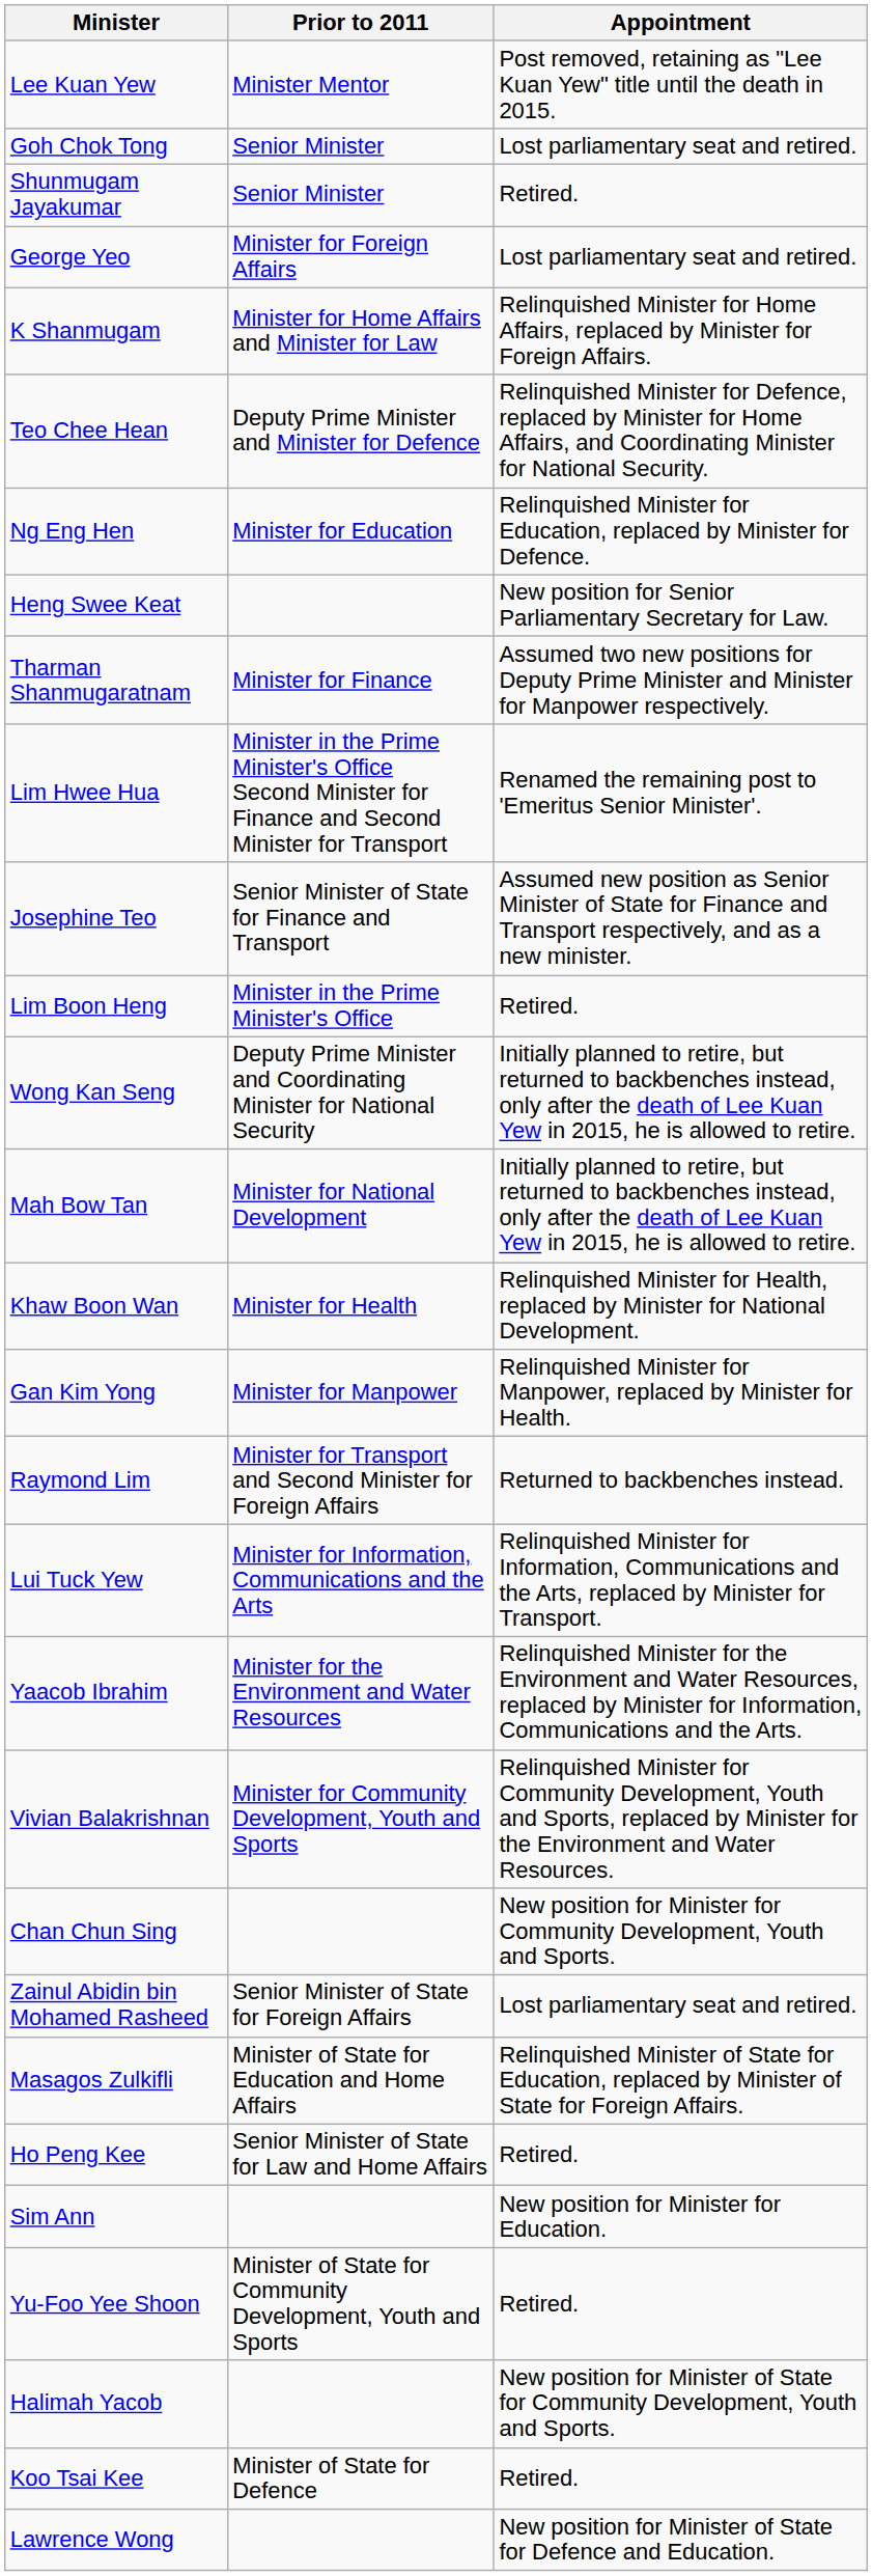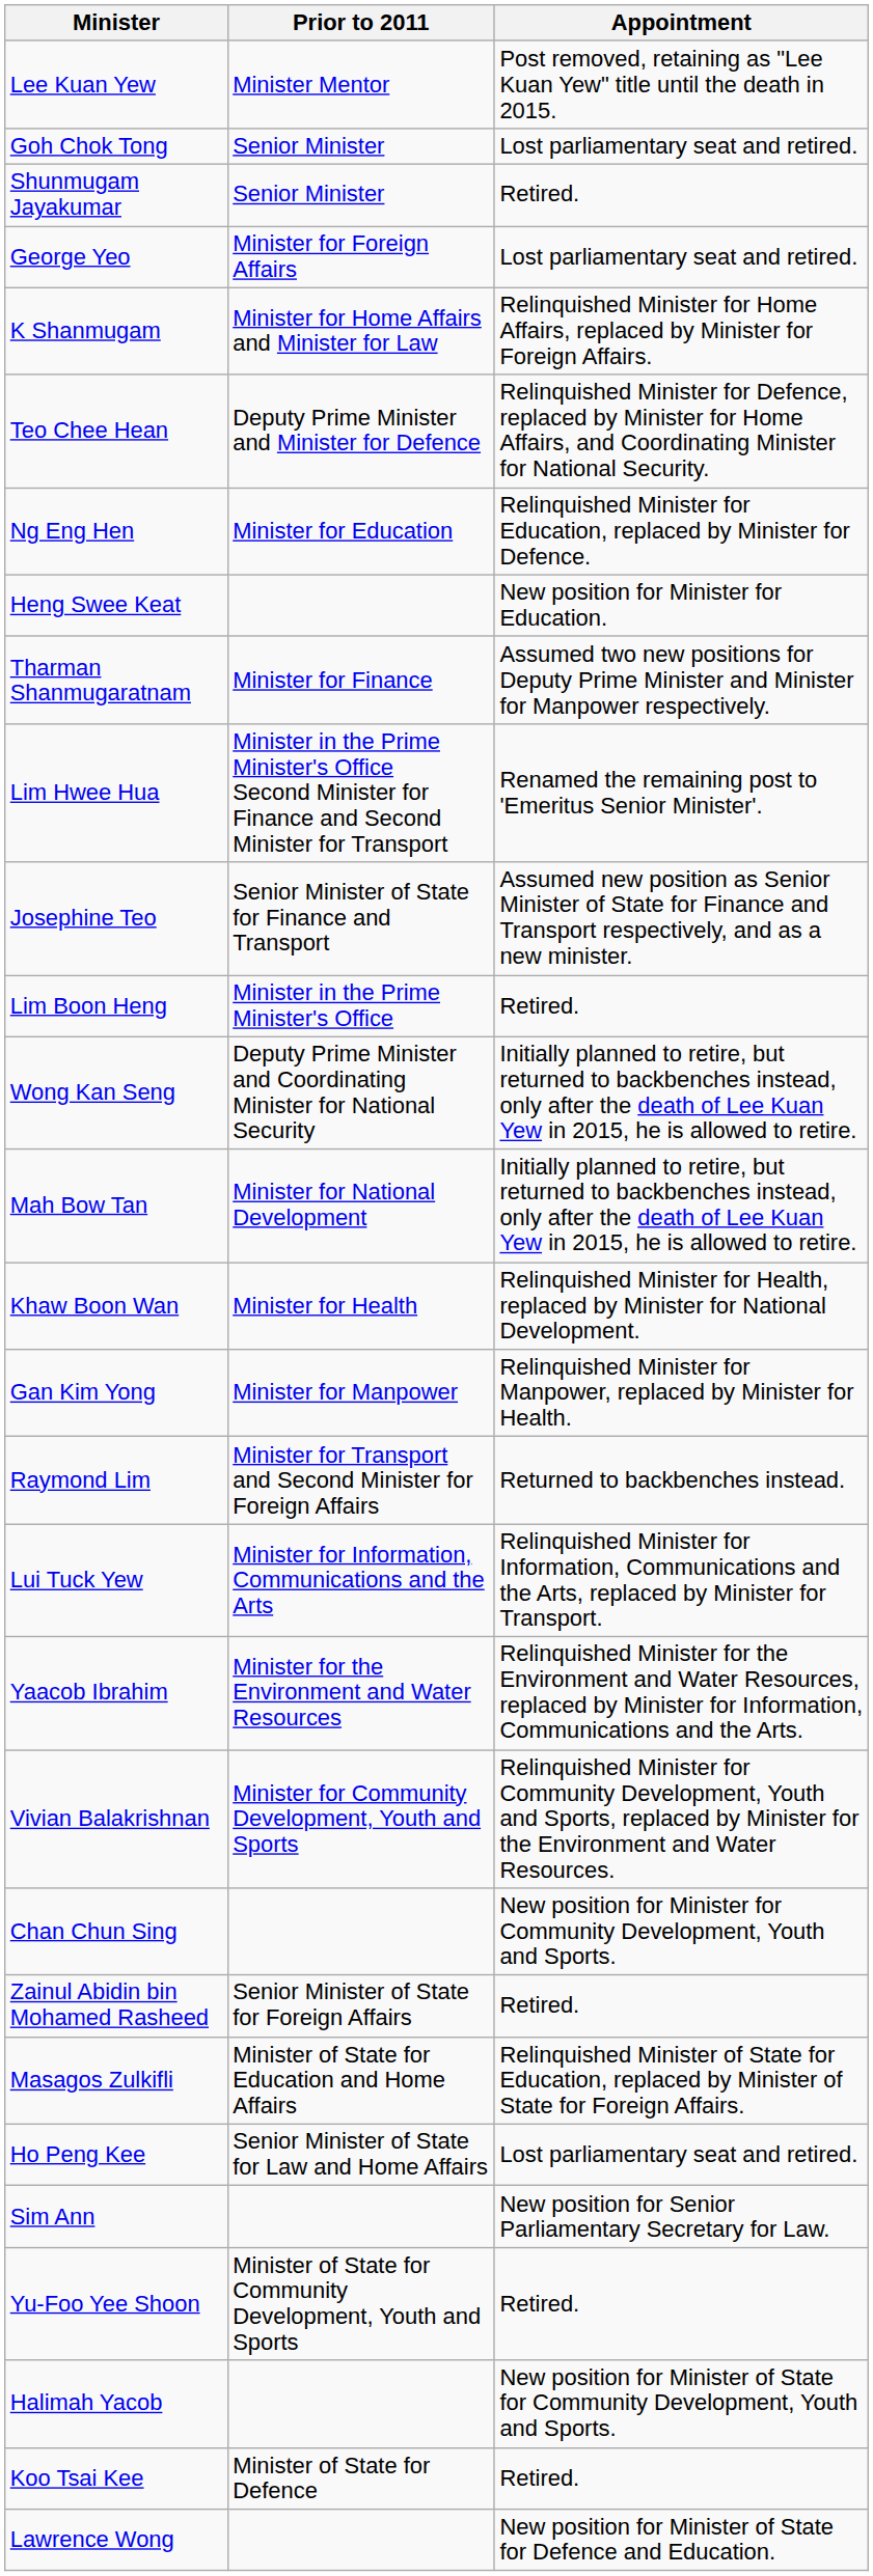 <table class="wikitable">
 <tr>
 <th>Minister</th>
 <th>Prior to 2011</th>
 <th>Appointment</th>
 </tr>
 <tr>
 <td><a href='#'>Lee Kuan Yew</a></td>
 <td><a href='#'>Minister Mentor</a></td>
 <td>Post removed, retaining as "Lee Kuan Yew" title until the death in 2015.</td>
 </tr>
 <tr>
 <td><a href='#'>Goh Chok Tong</a></td>
 <td><a href='#'>Senior Minister</a></td>
 <td>Lost parliamentary seat and retired.</td>
 </tr>
 <tr>
 <td><a href='#'>Shunmugam Jayakumar</a></td>
 <td><a href='#'>Senior Minister</a></td>
 <td>Retired.</td>
 </tr>
 <tr>
 <td><a href='#'>George Yeo</a></td>
 <td><a href='#'>Minister for Foreign Affairs</a></td>
 <td>Lost parliamentary seat and retired.</td>
 </tr>
 <tr>
 <td><a href='#'>K Shanmugam</a></td>
 <td><a href='#'>Minister for Home Affairs</a> and <a href='#'>Minister for Law</a></td>
 <td>Relinquished Minister for Home Affairs, replaced by Minister for Foreign Affairs.</td>
 </tr>
 <tr>
 <td><a href='#'>Teo Chee Hean</a></td>
 <td>Deputy Prime Minister and <a href='#'>Minister for Defence</a></td>
 <td>Relinquished Minister for Defence, replaced by Minister for Home Affairs, and Coordinating Minister for National Security.</td>
 </tr>
 <tr>
 <td><a href='#'>Ng Eng Hen</a></td>
 <td><a href='#'>Minister for Education</a></td>
 <td>Relinquished Minister for Education, replaced by Minister for Defence.</td>
 </tr>
 <tr>
 <td><a href='#'>Heng Swee Keat</a></td>
 <td></td>
-<td>New position for Senior Parliamentary Secretary for Law.</td>
+<td>New position for Minister for Education.</td>
 </tr>
 <tr>
 <td><a href='#'>Tharman Shanmugaratnam</a></td>
 <td><a href='#'>Minister for Finance</a></td>
 <td>Assumed two new positions for Deputy Prime Minister and Minister for Manpower respectively.</td>
 </tr>
 <tr>
 <td><a href='#'>Lim Hwee Hua</a></td>
 <td><a href='#'>Minister in the Prime Minister's Office</a><br>Second Minister for Finance and Second Minister for Transport</td>
 <td>Renamed the remaining post to 'Emeritus Senior Minister'.</td>
 </tr>
 <tr>
 <td><a href='#'>Josephine Teo</a></td>
 <td>Senior Minister of State for Finance and Transport</td>
 <td>Assumed new position as Senior Minister of State for Finance and Transport respectively, and as a new minister.</td>
 </tr>
 <tr>
 <td><a href='#'>Lim Boon Heng</a></td>
 <td><a href='#'>Minister in the Prime Minister's Office</a></td>
 <td>Retired.</td>
 </tr>
 <tr>
 <td><a href='#'>Wong Kan Seng</a></td>
 <td>Deputy Prime Minister and Coordinating Minister for National Security</td>
 <td>Initially planned to retire, but returned to backbenches instead, only after the <a href='#'>death of Lee Kuan Yew</a> in 2015, he is allowed to retire.</td>
 </tr>
 <tr>
 <td><a href='#'>Mah Bow Tan</a></td>
 <td><a href='#'>Minister for National Development</a></td>
 <td>Initially planned to retire, but returned to backbenches instead, only after the <a href='#'>death of Lee Kuan Yew</a> in 2015, he is allowed to retire.</td>
 </tr>
 <tr>
 <td><a href='#'>Khaw Boon Wan</a></td>
 <td><a href='#'>Minister for Health</a></td>
 <td>Relinquished Minister for Health, replaced by Minister for National Development.</td>
 </tr>
 <tr>
 <td><a href='#'>Gan Kim Yong</a></td>
 <td><a href='#'>Minister for Manpower</a></td>
 <td>Relinquished Minister for Manpower, replaced by Minister for Health.</td>
 </tr>
 <tr>
 <td><a href='#'>Raymond Lim</a></td>
 <td><a href='#'>Minister for Transport</a> and Second Minister for Foreign Affairs</td>
 <td>Returned to backbenches instead.</td>
 </tr>
 <tr>
 <td><a href='#'>Lui Tuck Yew</a></td>
 <td><a href='#'>Minister for Information, Communications and the Arts</a></td>
 <td>Relinquished Minister for Information, Communications and the Arts, replaced by Minister for Transport.</td>
 </tr>
 <tr>
 <td><a href='#'>Yaacob Ibrahim</a></td>
 <td><a href='#'>Minister for the Environment and Water Resources</a></td>
 <td>Relinquished Minister for the Environment and Water Resources, replaced by Minister for Information, Communications and the Arts.</td>
 </tr>
 <tr>
 <td><a href='#'>Vivian Balakrishnan</a></td>
 <td><a href='#'>Minister for Community Development, Youth and Sports</a></td>
 <td>Relinquished Minister for Community Development, Youth and Sports, replaced by Minister for the Environment and Water Resources.</td>
 </tr>
 <tr>
 <td><a href='#'>Chan Chun Sing</a></td>
 <td></td>
 <td>New position for Minister for Community Development, Youth and Sports.</td>
 </tr>
 <tr>
 <td><a href='#'>Zainul Abidin bin Mohamed Rasheed</a></td>
 <td>Senior Minister of State for Foreign Affairs</td>
-<td>Lost parliamentary seat and retired.</td>
+<td>Retired.</td>
 </tr>
 <tr>
 <td><a href='#'>Masagos Zulkifli</a></td>
 <td>Minister of State for Education and Home Affairs</td>
 <td>Relinquished Minister of State for Education, replaced by Minister of State for Foreign Affairs.</td>
 </tr>
 <tr>
 <td><a href='#'>Ho Peng Kee</a></td>
 <td>Senior Minister of State for Law and Home Affairs</td>
-<td>Retired.</td>
+<td>Lost parliamentary seat and retired.</td>
 </tr>
 <tr>
 <td><a href='#'>Sim Ann</a></td>
 <td></td>
-<td>New position for Minister for Education.</td>
+<td>New position for Senior Parliamentary Secretary for Law.</td>
 </tr>
 <tr>
 <td><a href='#'>Yu-Foo Yee Shoon</a></td>
 <td>Minister of State for Community Development, Youth and Sports</td>
 <td>Retired.</td>
 </tr>
 <tr>
 <td><a href='#'>Halimah Yacob</a></td>
 <td></td>
 <td>New position for Minister of State for Community Development, Youth and Sports.</td>
 </tr>
 <tr>
 <td><a href='#'>Koo Tsai Kee</a></td>
 <td>Minister of State for Defence</td>
 <td>Retired.</td>
 </tr>
 <tr>
 <td><a href='#'>Lawrence Wong</a></td>
 <td></td>
 <td>New position for Minister of State for Defence and Education.</td>
 </tr>
 </table>
